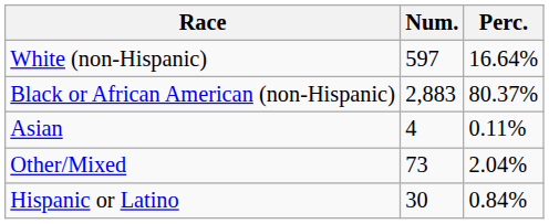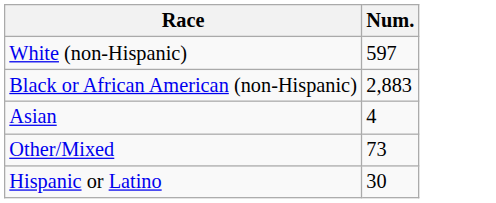 <table class="wikitable">
 <tr>
 <th>Race</th>
 <th>Num.</th>
-<th>Perc.</th>
 </tr>
 <tr>
 <td><a href='#'>White</a> (non-Hispanic)</td>
 <td>597</td>
-<td>16.64%</td>
 </tr>
 <tr>
 <td><a href='#'>Black or African American</a> (non-Hispanic)</td>
 <td>2,883</td>
-<td>80.37%</td>
 </tr>
 <tr>
 <td><a href='#'>Asian</a></td>
 <td>4</td>
-<td>0.11%</td>
 </tr>
 <tr>
 <td><a href='#'>Other/Mixed</a></td>
 <td>73</td>
-<td>2.04%</td>
 </tr>
 <tr>
 <td><a href='#'>Hispanic</a> or <a href='#'>Latino</a></td>
 <td>30</td>
-<td>0.84%</td>
 </tr>
 </table>
